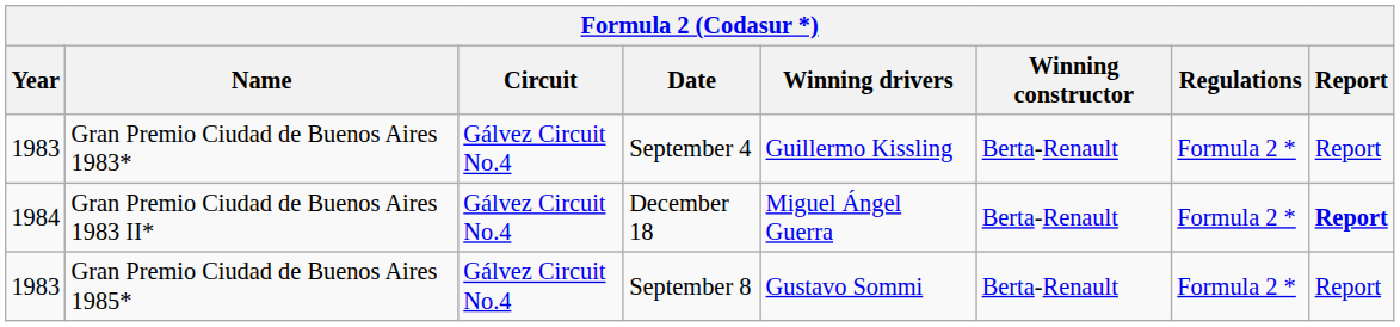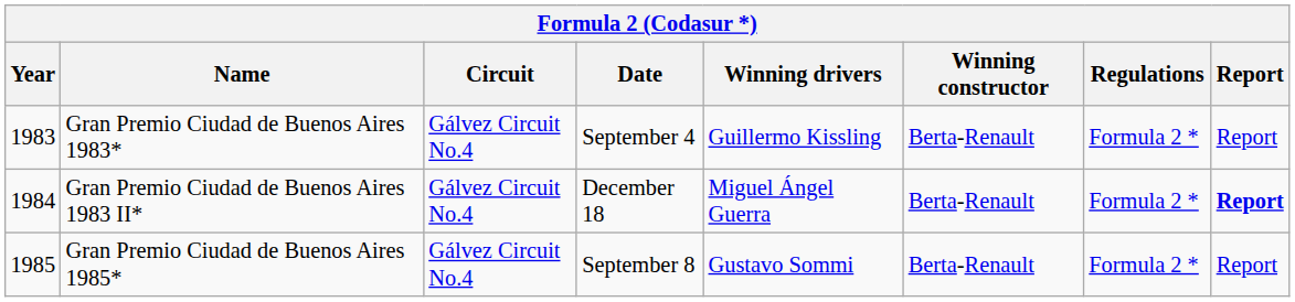 <table class="wikitable" style="font-size:95%">
 <tr>
 <th colspan=8><a href='#'>Formula 2 (Codasur *)</a></th>
 </tr>
 <tr>
 <th style="width:30px;">Year</th>
 <th style="width:320px;">Name</th>
 <th style="width:118px;">Circuit</th>
 <th style="width:84px;">Date</th>
 <th style="width:156px;">Winning drivers</th>
 <th style="width:132px;">Winning constructor</th>
 <th style="width:80px;">Regulations</th>
 <th style="width:38px;">Report</th>
 </tr>
 <tr>
 <td>1983</td>
 <td> Gran Premio Ciudad de Buenos Aires 1983*</td>
 <td><a href='#'>Gálvez Circuit No.4</a></td>
 <td>September 4</td>
 <td> <a href='#'>Guillermo Kissling</a></td>
 <td><a href='#'>Berta</a>-<a href='#'>Renault</a></td>
 <td><a href='#'>Formula 2 *</a></td>
 <td><a href='#'>Report</a></td>
 </tr>
 <tr>
 <td>1984</td>
 <td> Gran Premio Ciudad de Buenos Aires 1983 II*</td>
 <td><a href='#'>Gálvez Circuit No.4</a></td>
 <td>December 18</td>
 <td> <a href='#'>Miguel Ángel Guerra</a></td>
 <td><a href='#'>Berta</a>-<a href='#'>Renault</a></td>
 <td><a href='#'>Formula 2 *</a></td>
 <td><strong><a href='#'>Report</a></strong></td>
 </tr>
 <tr>
-<td>1983</td>
+<td>1985</td>
 <td> Gran Premio Ciudad de Buenos Aires 1985*</td>
 <td><a href='#'>Gálvez Circuit No.4</a></td>
 <td>September 8</td>
 <td> <a href='#'>Gustavo Sommi</a></td>
 <td><a href='#'>Berta</a>-<a href='#'>Renault</a></td>
 <td><a href='#'>Formula 2 *</a></td>
 <td><a href='#'>Report</a></td>
 </tr>
 </table>
